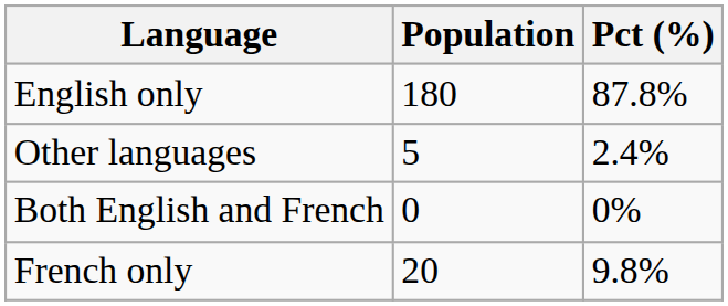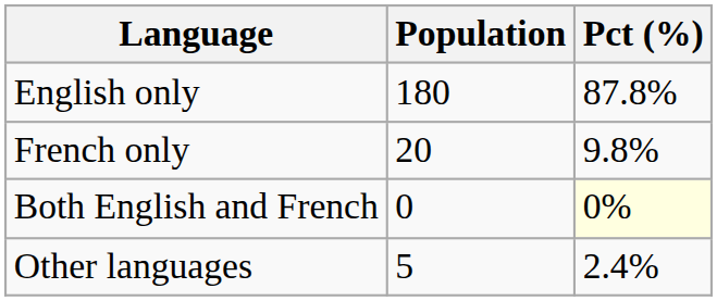 <table class="wikitable">
 <tr>
 <th>Language</th>
 <th>Population</th>
 <th>Pct (%)</th>
 </tr>
 <tr>
 <td>English only</td>
 <td>180</td>
 <td>87.8%</td>
 </tr>
 <tr>
+<td>French only</td>
+<td>20</td>
+<td>9.8%</td>
+</tr>
+<tr>
+<td>Both English and French</td>
+<td>0</td>
+<td style="background: lightyellow;">0%</td>
+</tr>
+<tr>
 <td>Other languages</td>
 <td>5</td>
 <td>2.4%</td>
 </tr>
-<tr>
-<td>Both English and French</td>
-<td>0</td>
-<td>0%</td>
-</tr>
-<tr>
-<td>French only</td>
-<td>20</td>
-<td>9.8%</td>
-</tr>
 </table>
